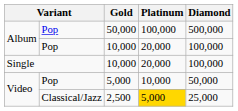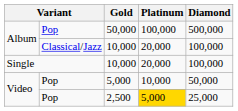 <table class="wikitable">
 <tr>
 <th colspan=2>Variant</th>
 <th>Gold</th>
 <th>Platinum</th>
 <th>Diamond</th>
 </tr>
 <tr>
 <td rowspan=2>Album</td>
 <td><a href='#'>Pop</a></td>
 <td>50,000</td>
 <td>100,000</td>
 <td>500,000</td>
 </tr>
 <tr>
-<td>Pop</td>
+<td><a href='#'>Classical</a>/<a href='#'>Jazz</a></td>
 <td>10,000</td>
 <td>20,000</td>
 <td>100,000</td>
 </tr>
 <tr>
 <td colspan=2>Single</td>
 <td>10,000</td>
 <td>20,000</td>
 <td>100,000</td>
 </tr>
 <tr>
 <td rowspan=2>Video</td>
 <td>Pop</td>
 <td>5,000</td>
 <td>10,000</td>
 <td>50,000</td>
 </tr>
 <tr>
-<td>Classical/Jazz</td>
+<td>Pop</td>
 <td>2,500</td>
 <td style="background: gold;">5,000</td>
 <td>25,000</td>
 </tr>
 </table>
